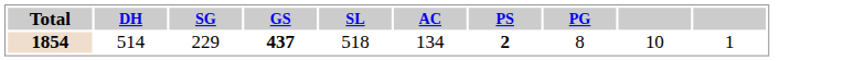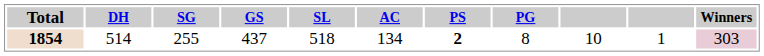 <table style="border: 1px solid #999; background-color:#FFFFFF; line-height:16px; text-align:center">
 <tr>
 <th style="background-color: #ccc;" width="70">Total</th>
 <th style="background-color: #ccc;" width="60"><small><a href='#'>DH</a></small></th>
 <th style="background-color: #ccc;" width="60"><small><a href='#'>SG</a></small></th>
 <th style="background-color: #ccc;" width="60"><small><a href='#'>GS</a></small></th>
 <th style="background-color: #ccc;" width="60"><small><a href='#'>SL</a></small></th>
 <th style="background-color: #ccc;" width="60"><small><a href='#'>AC</a></small></th>
 <th style="background-color: #ccc;" width="60"><small><a href='#'>PS</a></small></th>
 <th style="background-color: #ccc;" width="60"><small><a href='#'>PG</a></small></th>
 <th style="background-color: #ccc;" width="60"><small></small></th>
 <th style="background-color: #ccc;" width="60"><small></small></th>
+<th style="background-color: #ccc;" width="55"><small>Winners</small></th>
 </tr>
 <tr>
 <td bgcolor=#EFDECD><strong>1854</strong></td>
 <td>514</td>
-<td>229</td>
-<td><strong>437</strong></td>
+<td>255</td>
+<td>437</td>
 <td>518</td>
 <td>134</td>
 <td><strong>2</strong></td>
 <td>8</td>
 <td>10</td>
 <td>1</td>
+<td bgcolor=#E8CCD7>303</td>
 </tr>
 </table>
